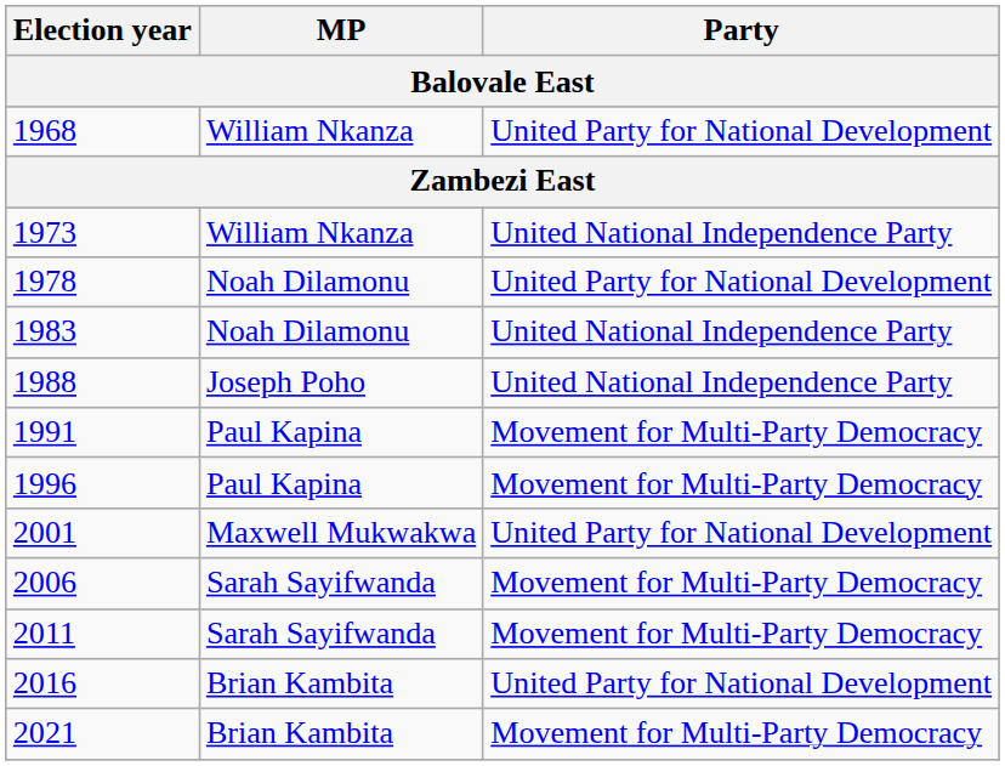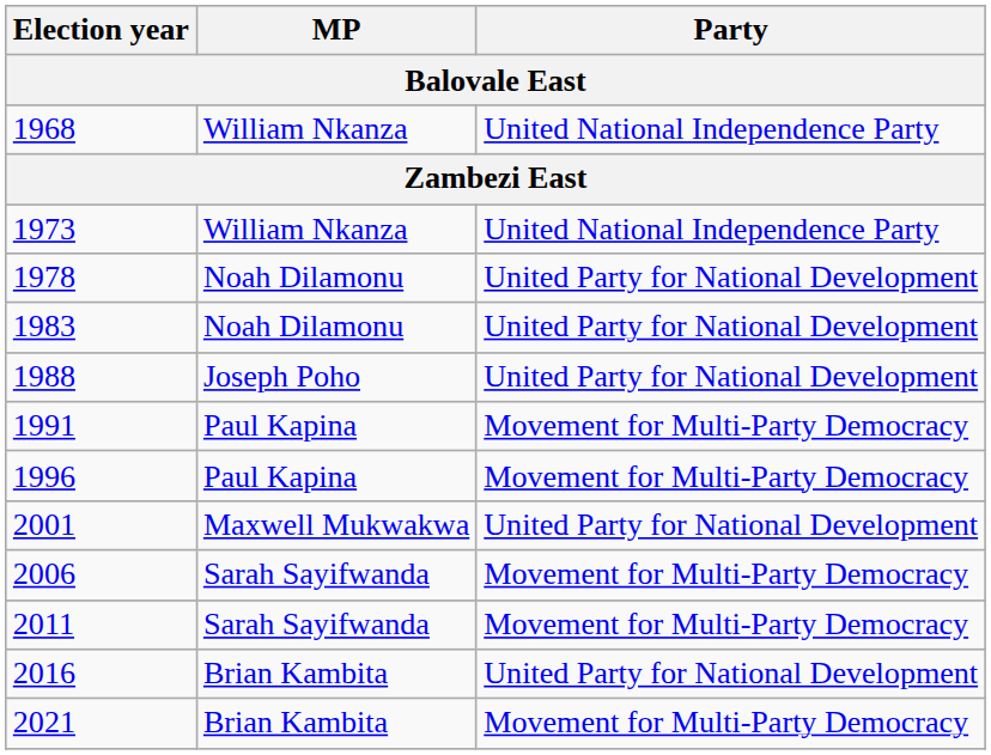 <table class=wikitable>
 <tr>
 <th>Election year</th>
 <th>MP</th>
 <th>Party</th>
 </tr>
 <tr>
 <th colspan=3>Balovale East</th>
 </tr>
 <tr>
 <td><a href='#'>1968</a></td>
 <td><a href='#'>William Nkanza</a></td>
-<td><a href='#'>United Party for National Development</a></td>
+<td><a href='#'>United National Independence Party</a></td>
 </tr>
 <tr>
 <th colspan=3>Zambezi East</th>
 </tr>
 <tr>
 <td><a href='#'>1973</a></td>
 <td><a href='#'>William Nkanza</a></td>
 <td><a href='#'>United National Independence Party</a></td>
 </tr>
 <tr>
 <td><a href='#'>1978</a></td>
 <td><a href='#'>Noah Dilamonu</a></td>
 <td><a href='#'>United Party for National Development</a></td>
 </tr>
 <tr>
 <td><a href='#'>1983</a></td>
 <td><a href='#'>Noah Dilamonu</a></td>
-<td><a href='#'>United National Independence Party</a></td>
+<td><a href='#'>United Party for National Development</a></td>
 </tr>
 <tr>
 <td><a href='#'>1988</a></td>
 <td><a href='#'>Joseph Poho</a></td>
-<td><a href='#'>United National Independence Party</a></td>
+<td><a href='#'>United Party for National Development</a></td>
 </tr>
 <tr>
 <td><a href='#'>1991</a></td>
 <td><a href='#'>Paul Kapina</a></td>
 <td><a href='#'>Movement for Multi-Party Democracy</a></td>
 </tr>
 <tr>
 <td><a href='#'>1996</a></td>
 <td><a href='#'>Paul Kapina</a></td>
 <td><a href='#'>Movement for Multi-Party Democracy</a></td>
 </tr>
 <tr>
 <td><a href='#'>2001</a></td>
 <td><a href='#'>Maxwell Mukwakwa</a></td>
 <td><a href='#'>United Party for National Development</a></td>
 </tr>
 <tr>
 <td><a href='#'>2006</a></td>
 <td><a href='#'>Sarah Sayifwanda</a></td>
 <td><a href='#'>Movement for Multi-Party Democracy</a></td>
 </tr>
 <tr>
 <td><a href='#'>2011</a></td>
 <td><a href='#'>Sarah Sayifwanda</a></td>
 <td><a href='#'>Movement for Multi-Party Democracy</a></td>
 </tr>
 <tr>
 <td><a href='#'>2016</a></td>
 <td><a href='#'>Brian Kambita</a></td>
 <td><a href='#'>United Party for National Development</a></td>
 </tr>
 <tr>
 <td><a href='#'>2021</a></td>
 <td><a href='#'>Brian Kambita</a></td>
 <td><a href='#'>Movement for Multi-Party Democracy</a></td>
 </tr>
 </table>
